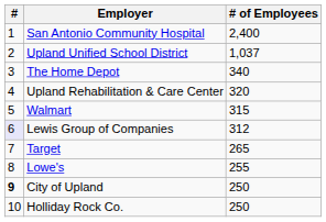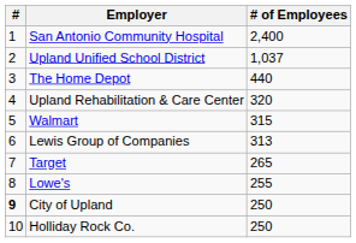 <table class="wikitable">
 <tr>
 <th>#</th>
 <th>Employer</th>
 <th># of Employees</th>
 </tr>
 <tr>
 <td>1</td>
 <td><a href='#'>San Antonio Community Hospital</a></td>
 <td>2,400</td>
 </tr>
 <tr>
 <td>2</td>
 <td><a href='#'>Upland Unified School District</a></td>
 <td>1,037</td>
 </tr>
 <tr>
 <td>3</td>
 <td><a href='#'>The Home Depot</a></td>
-<td>340</td>
+<td>440</td>
 </tr>
 <tr>
 <td>4</td>
 <td>Upland Rehabilitation & Care Center</td>
 <td>320</td>
 </tr>
 <tr>
 <td>5</td>
 <td><a href='#'>Walmart</a></td>
 <td>315</td>
 </tr>
 <tr>
-<td style="background: lavender;">6</td>
+<td>6</td>
 <td>Lewis Group of Companies</td>
-<td>312</td>
+<td>313</td>
 </tr>
 <tr>
 <td>7</td>
 <td><a href='#'>Target</a></td>
 <td>265</td>
 </tr>
 <tr>
 <td>8</td>
 <td><a href='#'>Lowe's</a></td>
 <td>255</td>
 </tr>
 <tr>
 <td><strong>9</strong></td>
 <td>City of Upland</td>
 <td>250</td>
 </tr>
 <tr>
 <td>10</td>
 <td>Holliday Rock Co.</td>
 <td>250</td>
 </tr>
 </table>
